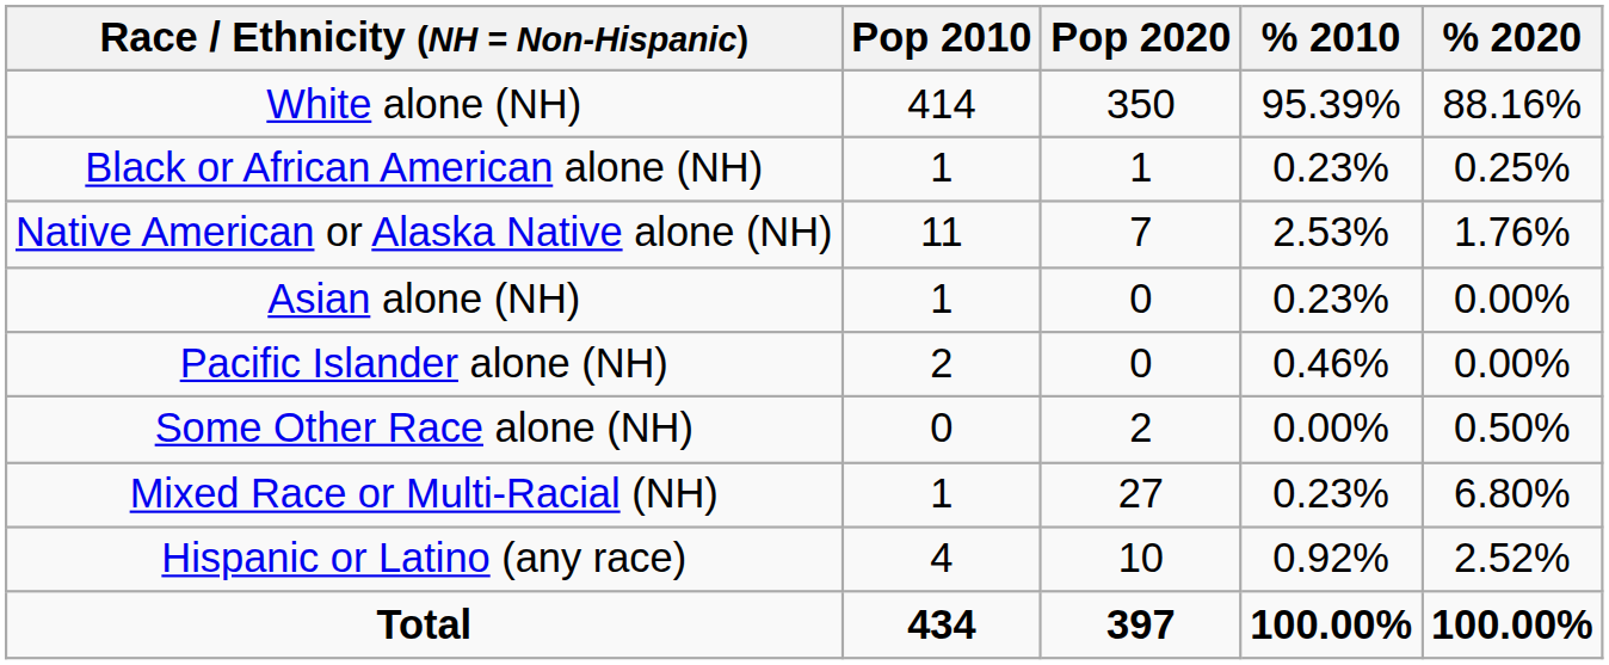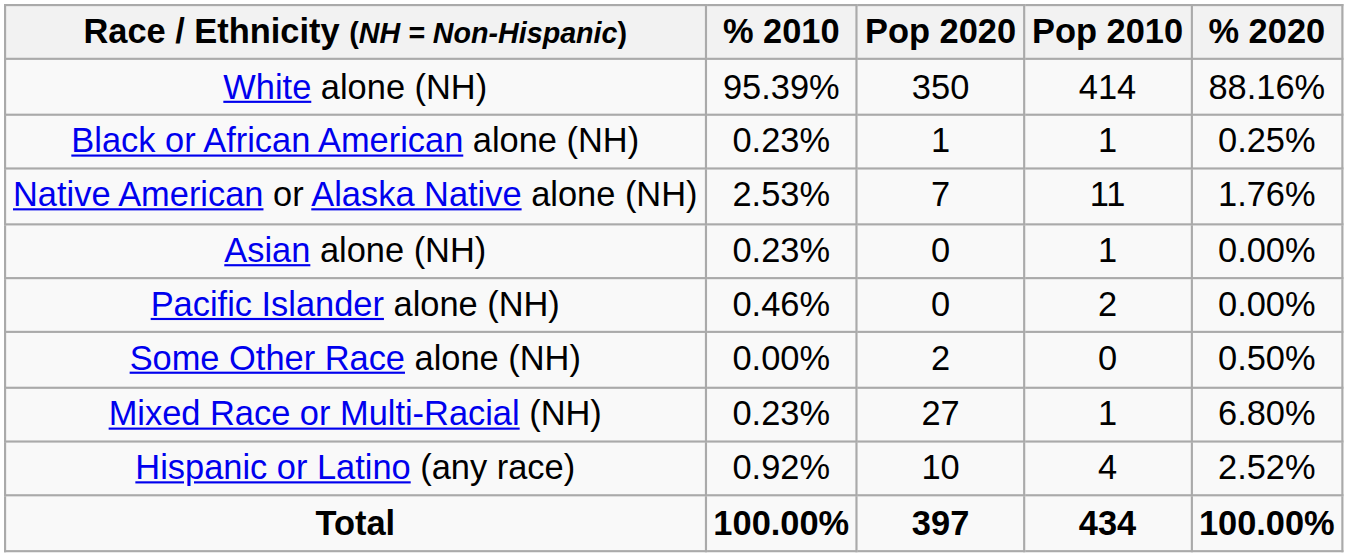 <table class="wikitable" style="text-align:center;">
 <tr>
 <th>Race / Ethnicity <small>(<em>NH = Non-Hispanic</em>)</small></th>
+<th>% 2010</th>
+<th>Pop 2020</th>
 <th>Pop 2010</th>
-<th>Pop 2020</th>
-<th>% 2010</th>
 <th>% 2020</th>
 </tr>
 <tr>
 <td><a href='#'>White</a> alone (NH)</td>
+<td>95.39%</td>
+<td>350</td>
 <td>414</td>
-<td>350</td>
-<td>95.39%</td>
 <td>88.16%</td>
 </tr>
 <tr>
 <td><a href='#'>Black or African American</a> alone (NH)</td>
+<td>0.23%</td>
 <td>1</td>
 <td>1</td>
-<td>0.23%</td>
 <td>0.25%</td>
 </tr>
 <tr>
 <td><a href='#'>Native American</a> or <a href='#'>Alaska Native</a> alone (NH)</td>
+<td>2.53%</td>
+<td>7</td>
 <td>11</td>
-<td>7</td>
-<td>2.53%</td>
 <td>1.76%</td>
 </tr>
 <tr>
 <td><a href='#'>Asian</a> alone (NH)</td>
+<td>0.23%</td>
+<td>0</td>
 <td>1</td>
-<td>0</td>
-<td>0.23%</td>
 <td>0.00%</td>
 </tr>
 <tr>
 <td><a href='#'>Pacific Islander</a> alone (NH)</td>
+<td>0.46%</td>
+<td>0</td>
 <td>2</td>
-<td>0</td>
-<td>0.46%</td>
 <td>0.00%</td>
 </tr>
 <tr>
 <td><a href='#'>Some Other Race</a> alone (NH)</td>
+<td>0.00%</td>
+<td>2</td>
 <td>0</td>
-<td>2</td>
-<td>0.00%</td>
 <td>0.50%</td>
 </tr>
 <tr>
 <td><a href='#'>Mixed Race or Multi-Racial</a> (NH)</td>
+<td>0.23%</td>
+<td>27</td>
 <td>1</td>
-<td>27</td>
-<td>0.23%</td>
 <td>6.80%</td>
 </tr>
 <tr>
 <td><a href='#'>Hispanic or Latino</a> (any race)</td>
+<td>0.92%</td>
+<td>10</td>
 <td>4</td>
-<td>10</td>
-<td>0.92%</td>
 <td>2.52%</td>
 </tr>
 <tr>
 <td><strong>Total</strong></td>
+<td><strong>100.00%</strong></td>
+<td><strong>397</strong></td>
 <td><strong>434</strong></td>
-<td><strong>397</strong></td>
-<td><strong>100.00%</strong></td>
 <td><strong>100.00%</strong></td>
 </tr>
 </table>
